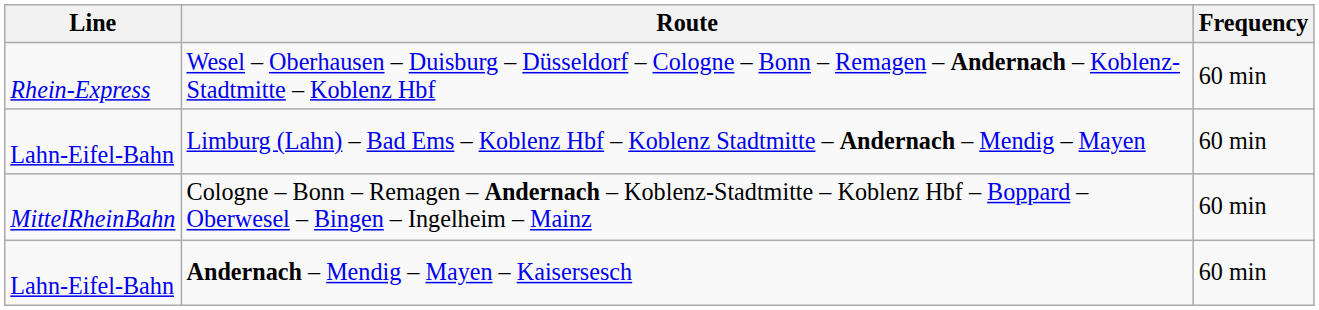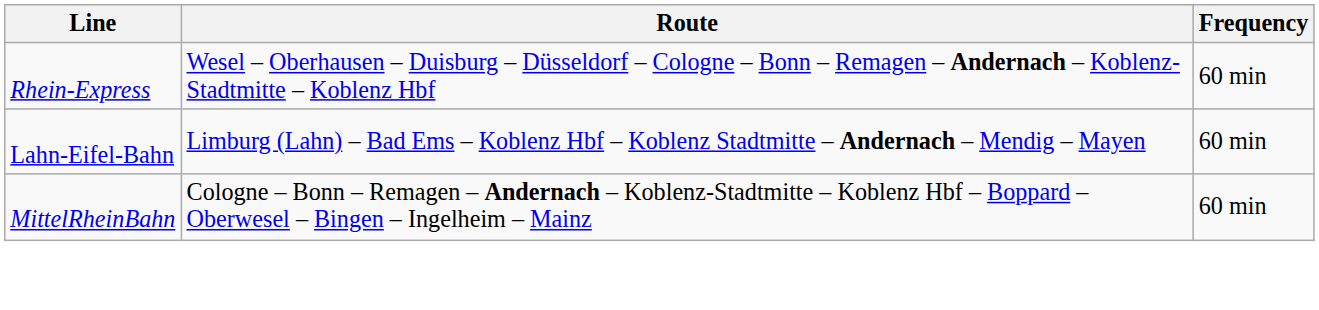 <table class="wikitable">
 <tr class="hintergrundfarbe6">
 <th>Line</th>
 <th>Route</th>
 <th>Frequency</th>
 </tr>
 <tr>
 <td><br><em><a href='#'>Rhein-Express</a></em></td>
 <td><a href='#'>Wesel</a> – <a href='#'>Oberhausen</a> – <a href='#'>Duisburg</a> – <a href='#'>Düsseldorf</a> – <a href='#'>Cologne</a> – <a href='#'>Bonn</a> – <a href='#'>Remagen</a> – <strong>Andernach</strong> – <a href='#'>Koblenz-Stadtmitte</a> – <a href='#'>Koblenz Hbf</a></td>
 <td>60 min</td>
 </tr>
 <tr>
 <td><br><a href='#'>Lahn-Eifel-Bahn</a></td>
 <td><a href='#'>Limburg (Lahn)</a> – <a href='#'>Bad Ems</a> – <a href='#'>Koblenz Hbf</a> – <a href='#'>Koblenz Stadtmitte</a> – <strong>Andernach</strong> – <a href='#'>Mendig</a> – <a href='#'>Mayen</a></td>
 <td>60 min</td>
 </tr>
 <tr>
 <td><br><em><a href='#'>MittelRheinBahn</a></em></td>
 <td>Cologne – Bonn – Remagen – <strong>Andernach</strong> – Koblenz-Stadtmitte – Koblenz Hbf – <a href='#'>Boppard</a> – <a href='#'>Oberwesel</a> – <a href='#'>Bingen</a> – Ingelheim – <a href='#'>Mainz</a></td>
 <td>60 min</td>
 </tr>
-<tr>
-<td><br><a href='#'>Lahn-Eifel-Bahn</a></td>
-<td><strong>Andernach</strong> – <a href='#'>Mendig</a> – <a href='#'>Mayen</a> – <a href='#'>Kaisersesch</a></td>
-<td>60 min</td>
-</tr>
 </table>
